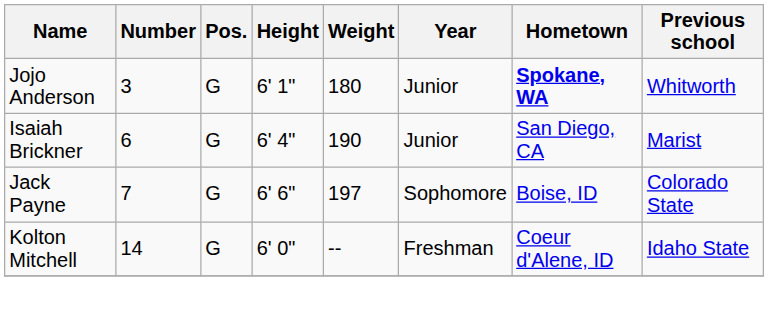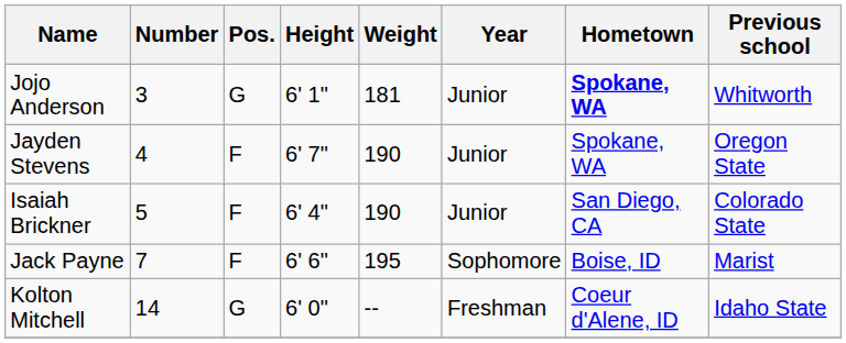 <table class="wikitable sortable" border="1">
 <tr align=center>
 <th style=>Name</th>
 <th style=>Number</th>
 <th style=>Pos.</th>
 <th style=>Height</th>
 <th style=>Weight</th>
 <th style=>Year</th>
 <th style=>Hometown</th>
 <th style=>Previous school</th>
 </tr>
 <tr>
 <td>Jojo Anderson</td>
 <td>3</td>
 <td>G</td>
 <td>6' 1"</td>
-<td>180</td>
+<td>181</td>
 <td> Junior</td>
 <td><strong><a href='#'>Spokane, WA</a></strong></td>
 <td><a href='#'>Whitworth</a></td>
 </tr>
 <tr>
+<td>Jayden Stevens</td>
+<td>4</td>
+<td>F</td>
+<td>6' 7"</td>
+<td>190</td>
+<td>Junior</td>
+<td><a href='#'>Spokane, WA</a></td>
+<td><a href='#'>Oregon State</a></td>
+</tr>
+<tr>
 <td>Isaiah Brickner</td>
-<td>6</td>
-<td>G</td>
+<td>5</td>
+<td>F</td>
 <td>6' 4"</td>
 <td>190</td>
 <td>Junior</td>
 <td><a href='#'>San Diego, CA</a></td>
-<td><a href='#'>Marist</a></td>
+<td><a href='#'>Colorado State</a></td>
 </tr>
 <tr>
 <td>Jack Payne</td>
 <td>7</td>
-<td>G</td>
+<td>F</td>
 <td>6' 6"</td>
-<td>197</td>
+<td>195</td>
 <td> Sophomore</td>
 <td><a href='#'>Boise, ID</a></td>
-<td><a href='#'>Colorado State</a></td>
+<td><a href='#'>Marist</a></td>
 </tr>
 <tr>
 <td>Kolton Mitchell</td>
 <td>14</td>
 <td>G</td>
 <td>6' 0"</td>
 <td>--</td>
 <td> Freshman</td>
 <td><a href='#'>Coeur d'Alene, ID</a></td>
 <td><a href='#'>Idaho State</a></td>
 </tr>
 <tr>
 </tr>
 </table>
